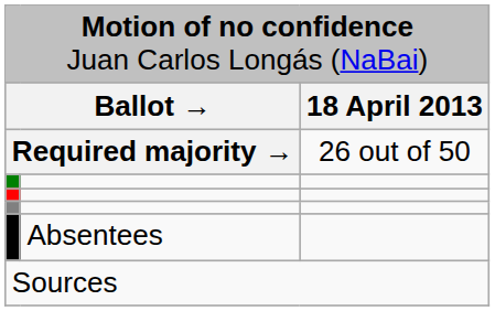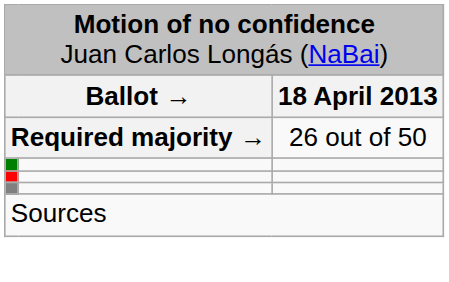 <table class="wikitable" style="text-align:center;">
 <tr>
 <td colspan="3" align="center" bgcolor="#C0C0C0"><strong>Motion of no confidence</strong><br>Juan Carlos Longás (<a href='#'>NaBai</a>)</td>
 </tr>
 <tr>
 <th colspan="2" width="150px">Ballot →</th>
 <th>18 April 2013</th>
 </tr>
 <tr>
 <th colspan="2">Required majority →</th>
 <td>26 out of 50 </td>
 </tr>
 <tr>
 <th width="1px" style="background:green;"></th>
 <td align="left"></td>
 <td></td>
 </tr>
 <tr>
 <th style="color:inherit;background:red;"></th>
 <td align="left"></td>
 <td></td>
 </tr>
 <tr>
 <th style="color:inherit;background:gray;"></th>
 <td align="left"></td>
 <td></td>
 </tr>
 <tr>
-<th style="color:inherit;background:black;"></th>
-<td align="left"><span>Absentees</span></td>
-<td></td>
-</tr>
-<tr>
 <td align="left" colspan="3">Sources</td>
 </tr>
 </table>
